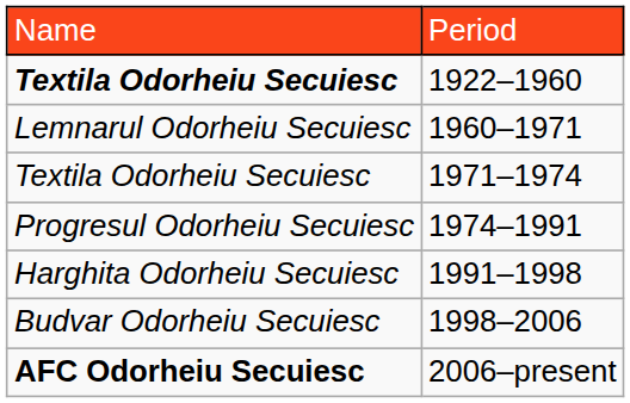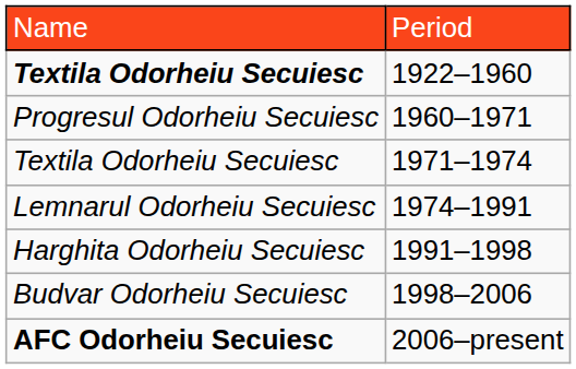 <table class="wikitable" style="text-align: left" align="right">
 <tr>
 <td style="background:#fa451a;color:#FFFFFF;border:1px solid #000000">Name</td>
 <td style="background:#fa451a;color:#FFFFFF;border:1px solid #000000">Period</td>
 </tr>
 <tr>
 <td align=left><strong><em>Textila Odorheiu Secuiesc</em></strong></td>
 <td>1922–1960</td>
 </tr>
 <tr>
-<td align=left><em>Lemnarul Odorheiu Secuiesc</em></td>
+<td align=left><em>Progresul Odorheiu Secuiesc</em></td>
 <td>1960–1971</td>
 </tr>
 <tr>
 <td align=left><em>Textila Odorheiu Secuiesc</em></td>
 <td>1971–1974</td>
 </tr>
 <tr>
-<td align=left><em>Progresul Odorheiu Secuiesc</em></td>
+<td align=left><em>Lemnarul Odorheiu Secuiesc</em></td>
 <td>1974–1991</td>
 </tr>
 <tr>
 <td align=left><em>Harghita Odorheiu Secuiesc</em></td>
 <td>1991–1998</td>
 </tr>
 <tr>
 <td align=left><em>Budvar Odorheiu Secuiesc</em></td>
 <td>1998–2006</td>
 </tr>
 <tr>
 <td align=left><strong>AFC Odorheiu Secuiesc</strong></td>
 <td>2006–present</td>
 </tr>
 </table>
